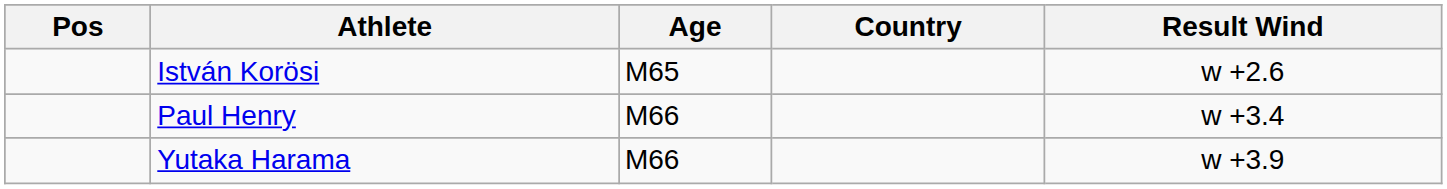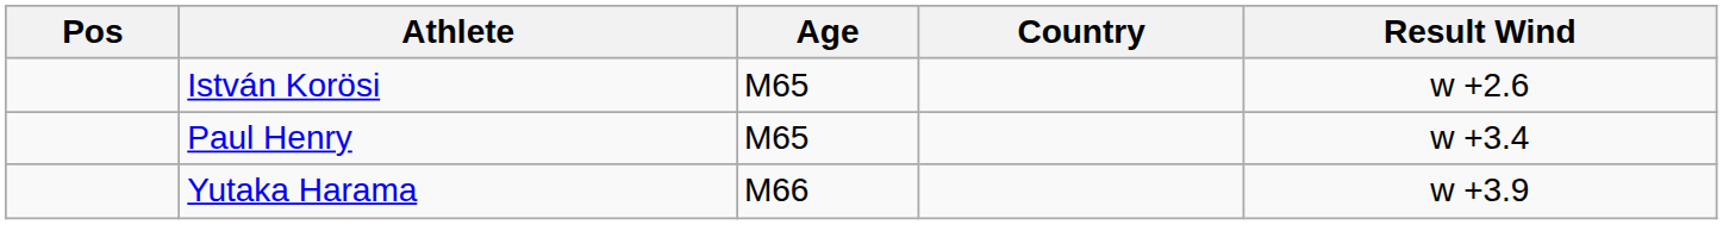 <table class="wikitable"  style="text-align:center; width:65%;">
 <tr>
 <th>Pos</th>
 <th>Athlete</th>
 <th>Age</th>
 <th>Country</th>
 <th>Result Wind</th>
 </tr>
 <tr>
 <td align=center></td>
 <td align=left><a href='#'>István Korösi</a></td>
 <td align=left>M65</td>
 <td align=left></td>
 <td>w +2.6</td>
 </tr>
 <tr>
 <td align=center></td>
 <td align=left><a href='#'>Paul Henry</a></td>
-<td align=left>M66</td>
+<td align=left>M65</td>
 <td align=left></td>
 <td>w +3.4</td>
 </tr>
 <tr>
 <td align=center></td>
 <td align=left><a href='#'>Yutaka Harama</a></td>
 <td align=left>M66</td>
 <td align=left></td>
 <td>w +3.9</td>
 </tr>
 </table>
